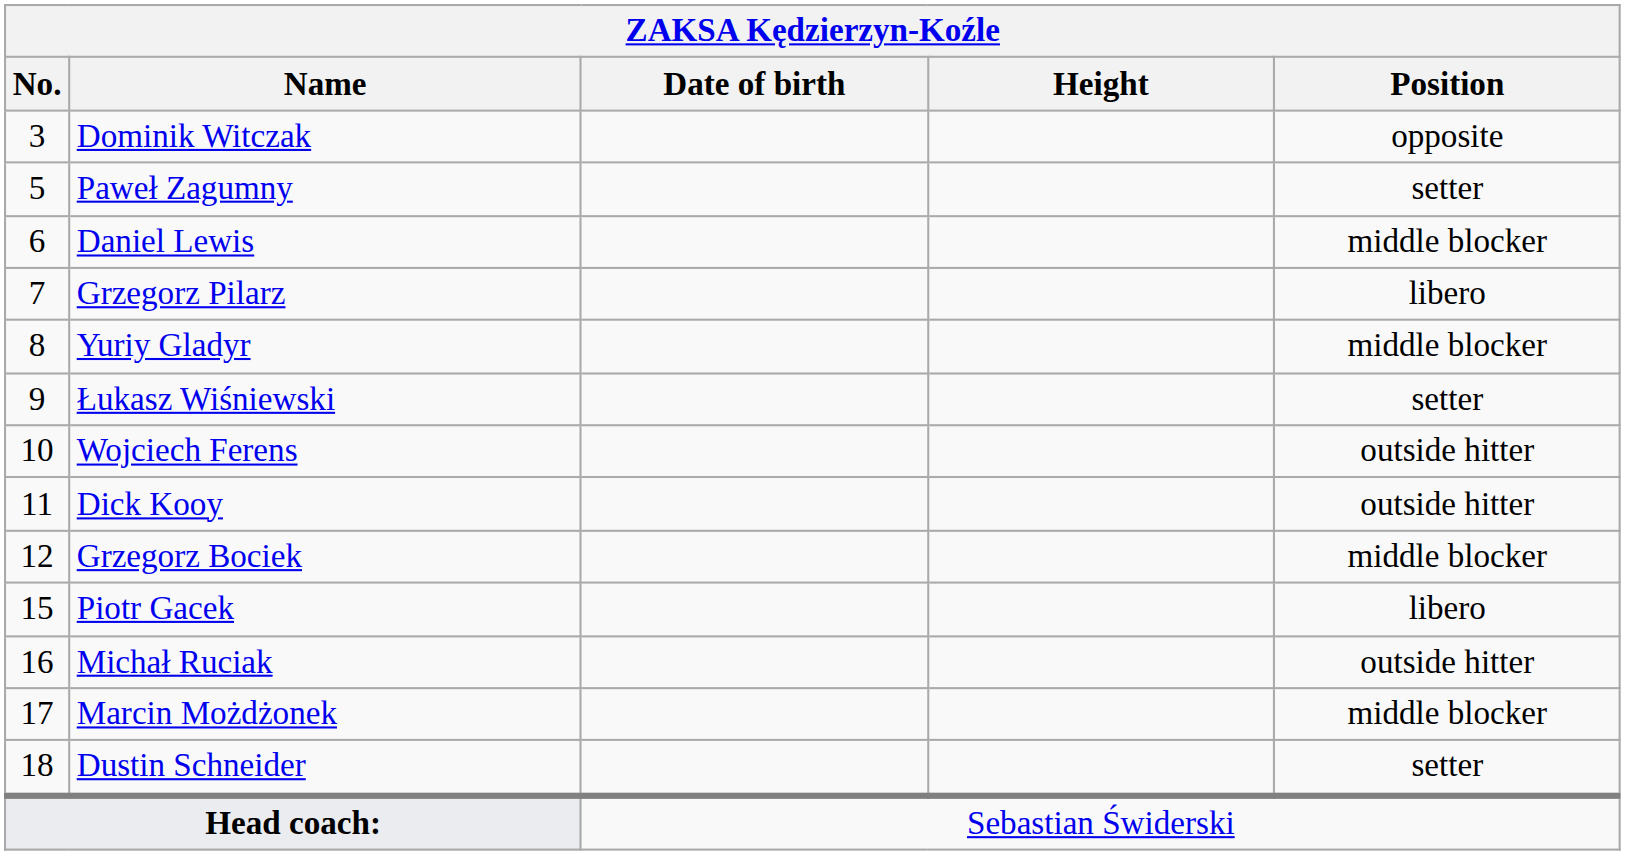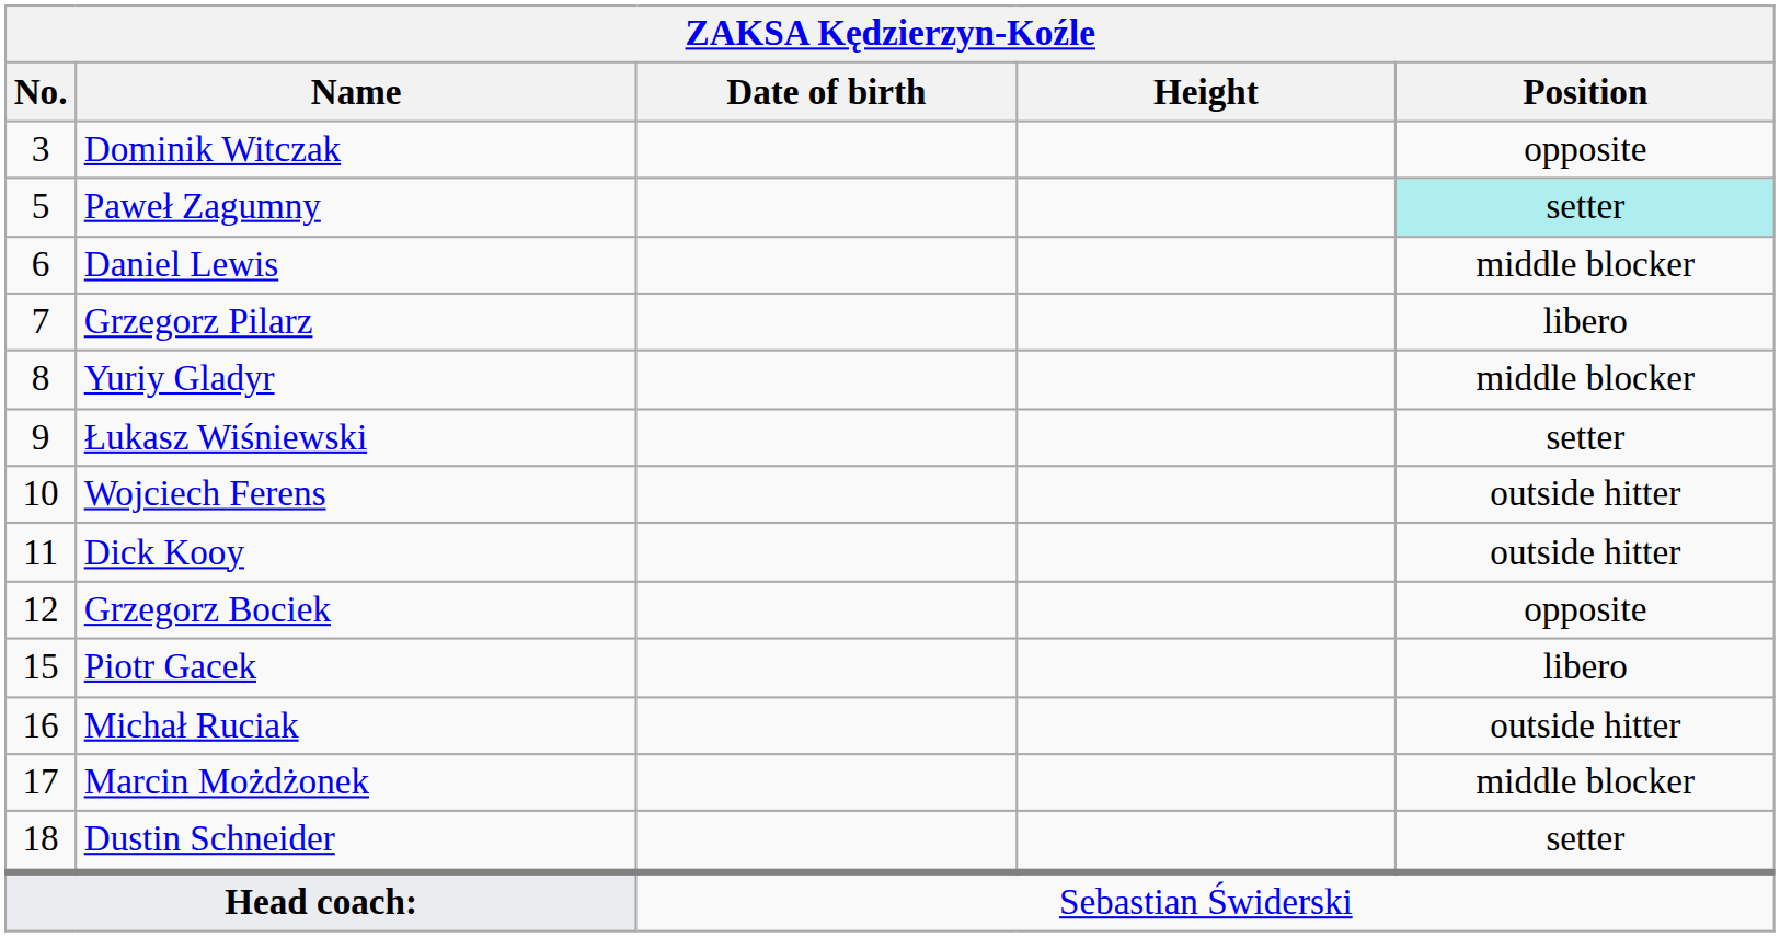 <table class="wikitable collapsible collapsed" style="font-size:100%; text-align:center">
 <tr>
 <th colspan=5 style="width:30em"><a href='#'>ZAKSA Kędzierzyn-Koźle</a></th>
 </tr>
 <tr>
 <th>No.</th>
 <th style="width:15em">Name</th>
 <th style="width:10em">Date of birth</th>
 <th style="width:10em">Height</th>
 <th style="width:10em">Position</th>
 </tr>
 <tr>
 <td>3</td>
 <td align=left> <a href='#'>Dominik Witczak</a></td>
 <td align=right></td>
 <td></td>
 <td>opposite</td>
 </tr>
 <tr>
 <td>5</td>
 <td align=left> <a href='#'>Paweł Zagumny</a></td>
 <td align=right></td>
 <td></td>
-<td>setter</td>
+<td style="background: paleturquoise;">setter</td>
 </tr>
 <tr>
 <td>6</td>
 <td align=left> <a href='#'>Daniel Lewis</a></td>
 <td align=right></td>
 <td></td>
 <td>middle blocker</td>
 </tr>
 <tr>
 <td>7</td>
 <td align=left> <a href='#'>Grzegorz Pilarz</a></td>
 <td align=right></td>
 <td></td>
 <td>libero</td>
 </tr>
 <tr>
 <td>8</td>
 <td align=left> <a href='#'>Yuriy Gladyr</a></td>
 <td align=right></td>
 <td></td>
 <td>middle blocker</td>
 </tr>
 <tr>
 <td>9</td>
 <td align=left> <a href='#'>Łukasz Wiśniewski</a></td>
 <td align=right></td>
 <td></td>
 <td>setter</td>
 </tr>
 <tr>
 <td>10</td>
 <td align=left> <a href='#'>Wojciech Ferens</a></td>
 <td align=right></td>
 <td></td>
 <td>outside hitter</td>
 </tr>
 <tr>
 <td>11</td>
 <td align=left> <a href='#'>Dick Kooy</a></td>
 <td align=right></td>
 <td></td>
 <td>outside hitter</td>
 </tr>
 <tr>
 <td>12</td>
 <td align=left> <a href='#'>Grzegorz Bociek</a></td>
 <td align=right></td>
 <td></td>
-<td>middle blocker</td>
+<td>opposite</td>
 </tr>
 <tr>
 <td>15</td>
 <td align=left> <a href='#'>Piotr Gacek</a></td>
 <td align=right></td>
 <td></td>
 <td>libero</td>
 </tr>
 <tr>
 <td>16</td>
 <td align=left> <a href='#'>Michał Ruciak</a></td>
 <td align=right></td>
 <td></td>
 <td>outside hitter</td>
 </tr>
 <tr>
 <td>17</td>
 <td align=left> <a href='#'>Marcin Możdżonek</a></td>
 <td align=right></td>
 <td></td>
 <td>middle blocker</td>
 </tr>
 <tr>
 <td>18</td>
 <td align=left> <a href='#'>Dustin Schneider</a></td>
 <td align=right></td>
 <td></td>
 <td>setter</td>
 </tr>
 <tr style="border-top: 3px solid grey">
 <td colspan=2 style="background:#EAECF0"><strong>Head coach:</strong></td>
 <td colspan=3> <a href='#'>Sebastian Świderski</a></td>
 </tr>
 </table>
